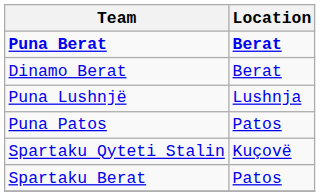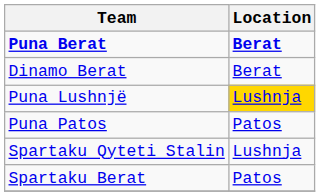 <table class="wikitable sortable">
 <tr>
 <th>Team</th>
 <th>Location</th>
 </tr>
 <tr>
 <td><strong><a href='#'>Puna Berat</a></strong></td>
 <td><strong><a href='#'>Berat</a></strong></td>
 </tr>
 <tr>
 <td><a href='#'>Dinamo Berat</a></td>
 <td><a href='#'>Berat</a></td>
 </tr>
 <tr>
 <td><a href='#'>Puna Lushnjë</a></td>
-<td><a href='#'>Lushnja</a></td>
+<td style="background: gold;"><a href='#'>Lushnja</a></td>
 </tr>
 <tr>
 <td><a href='#'>Puna Patos</a></td>
 <td><a href='#'>Patos</a></td>
 </tr>
 <tr>
 <td><a href='#'>Spartaku Qyteti Stalin</a></td>
-<td><a href='#'>Kuçovë</a></td>
+<td><a href='#'>Lushnja</a></td>
 </tr>
 <tr>
 <td><a href='#'>Spartaku Berat</a></td>
 <td><a href='#'>Patos</a></td>
 </tr>
 <tr>
 </tr>
 </table>
